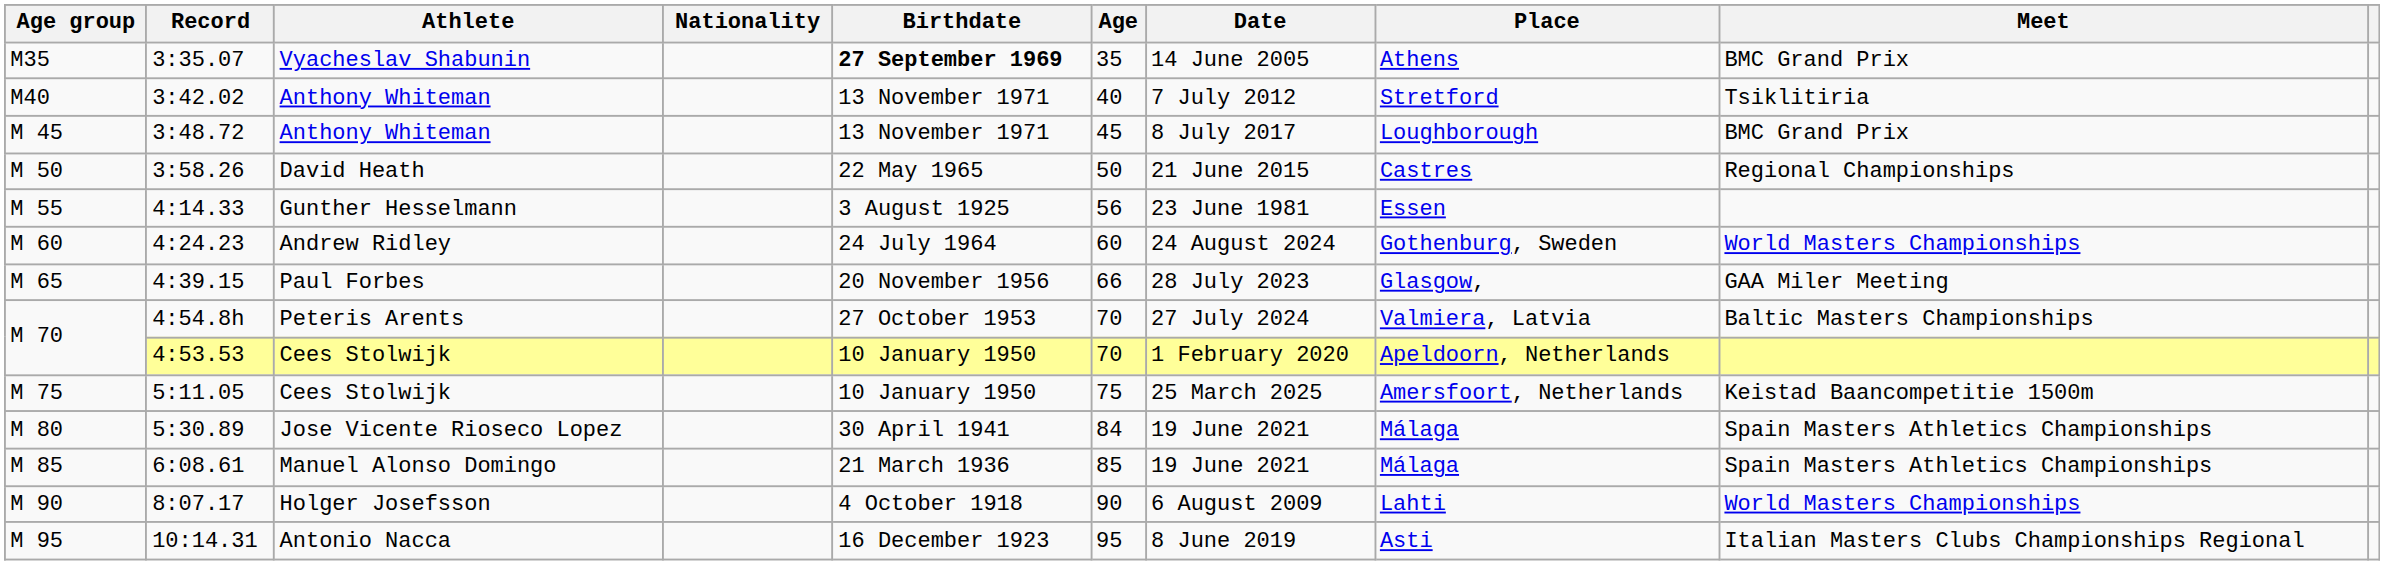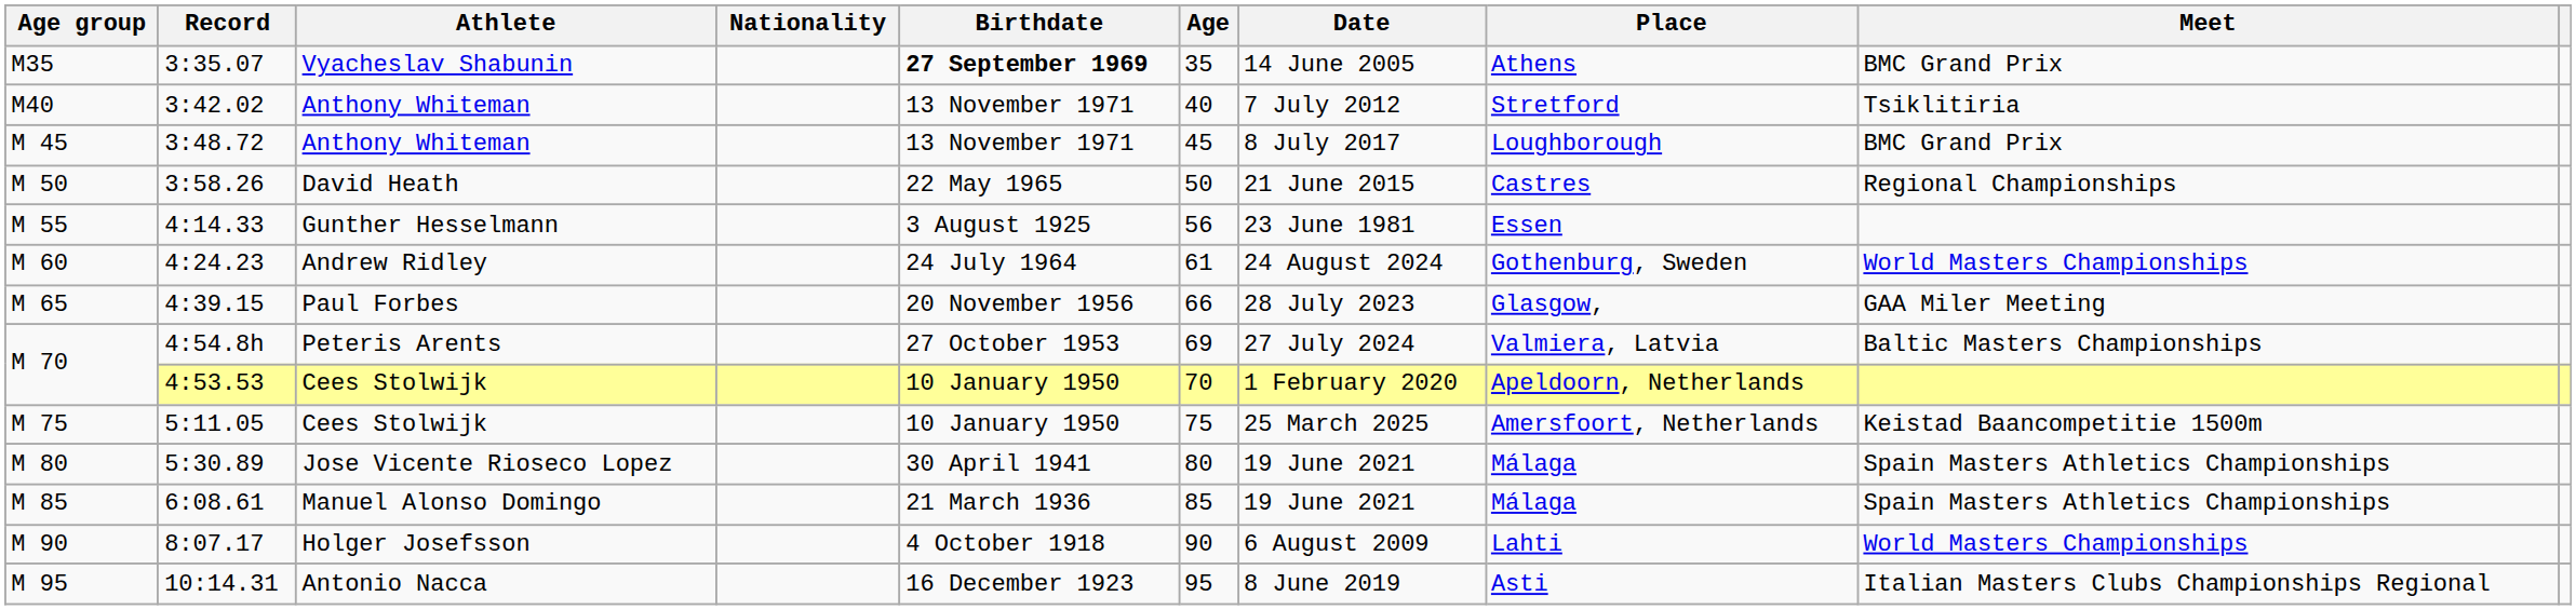 <table class="wikitable" style="font-size:90%; width: 100%;">
 <tr>
 <th>Age group</th>
 <th>Record</th>
 <th>Athlete</th>
 <th>Nationality</th>
 <th>Birthdate</th>
 <th>Age</th>
 <th>Date</th>
 <th>Place</th>
 <th>Meet</th>
 <th></th>
 </tr>
 <tr>
 <td>M35</td>
 <td>3:35.07</td>
 <td><a href='#'>Vyacheslav Shabunin</a></td>
 <td></td>
 <td><strong>27 September 1969</strong></td>
 <td>35</td>
 <td>14 June 2005</td>
 <td><a href='#'>Athens</a> </td>
 <td>BMC Grand Prix</td>
 <td></td>
 </tr>
 <tr>
 <td>M40</td>
 <td>3:42.02</td>
 <td><a href='#'>Anthony Whiteman</a></td>
 <td></td>
 <td>13 November 1971</td>
 <td>40</td>
 <td>7 July 2012</td>
 <td><a href='#'>Stretford</a> </td>
 <td>Tsiklitiria</td>
 <td></td>
 </tr>
 <tr>
 <td>M 45</td>
 <td>3:48.72</td>
 <td><a href='#'>Anthony Whiteman</a></td>
 <td></td>
 <td>13 November 1971</td>
 <td>45</td>
 <td>8 July 2017</td>
 <td><a href='#'>Loughborough</a> </td>
 <td>BMC Grand Prix</td>
 <td></td>
 </tr>
 <tr>
 <td>M 50</td>
 <td>3:58.26</td>
 <td>David Heath</td>
 <td></td>
 <td>22 May 1965</td>
 <td>50</td>
 <td>21 June 2015</td>
 <td><a href='#'>Castres</a> </td>
 <td>Regional Championships</td>
 <td></td>
 </tr>
 <tr>
 <td>M 55</td>
 <td>4:14.33</td>
 <td>Gunther Hesselmann</td>
 <td></td>
 <td>3 August 1925</td>
 <td>56</td>
 <td>23 June 1981</td>
 <td><a href='#'>Essen</a> </td>
 <td></td>
 <td></td>
 </tr>
 <tr>
 <td>M 60</td>
 <td>4:24.23</td>
 <td>Andrew Ridley</td>
 <td></td>
 <td>24 July 1964</td>
-<td>60</td>
+<td>61</td>
 <td>24 August 2024</td>
 <td><a href='#'>Gothenburg</a>, Sweden</td>
 <td><a href='#'>World Masters Championships</a></td>
 <td></td>
 </tr>
 <tr>
 <td>M 65</td>
 <td>4:39.15</td>
 <td>Paul Forbes</td>
 <td></td>
 <td>20 November 1956</td>
 <td>66</td>
 <td>28 July 2023</td>
 <td><a href='#'>Glasgow</a>, </td>
 <td>GAA Miler Meeting</td>
 <td></td>
 </tr>
 <tr>
 <td rowspan=2>M 70</td>
 <td>4:54.8h</td>
 <td>Peteris Arents</td>
 <td></td>
 <td>27 October 1953</td>
-<td>70</td>
+<td>69</td>
 <td>27 July 2024</td>
 <td><a href='#'>Valmiera</a>, Latvia</td>
 <td>Baltic Masters Championships</td>
 <td></td>
 </tr>
 <tr style="background:#ff9;">
 <td>4:53.53 </td>
 <td>Cees Stolwijk</td>
 <td></td>
 <td>10 January 1950</td>
 <td>70</td>
 <td>1 February 2020</td>
 <td><a href='#'>Apeldoorn</a>, Netherlands</td>
 <td></td>
 <td></td>
 </tr>
 <tr>
 <td>M 75</td>
 <td>5:11.05</td>
 <td>Cees Stolwijk</td>
 <td></td>
 <td>10 January 1950</td>
 <td>75</td>
 <td>25 March 2025</td>
 <td><a href='#'>Amersfoort</a>, Netherlands</td>
 <td>Keistad Baancompetitie 1500m</td>
 <td></td>
 </tr>
 <tr>
 <td>M 80</td>
 <td>5:30.89</td>
 <td>Jose Vicente Rioseco Lopez</td>
 <td></td>
 <td>30 April 1941</td>
-<td>84</td>
+<td>80</td>
 <td>19 June 2021</td>
 <td><a href='#'>Málaga</a> </td>
 <td>Spain Masters Athletics Championships</td>
 <td></td>
 </tr>
 <tr>
 <td>M 85</td>
 <td>6:08.61</td>
 <td>Manuel Alonso Domingo</td>
 <td></td>
 <td>21 March 1936</td>
 <td>85</td>
 <td>19 June 2021</td>
 <td><a href='#'>Málaga</a> </td>
 <td>Spain Masters Athletics Championships</td>
 <td></td>
 </tr>
 <tr>
 <td>M 90</td>
 <td>8:07.17</td>
 <td>Holger Josefsson</td>
 <td></td>
 <td>4 October 1918</td>
 <td>90</td>
 <td>6 August 2009</td>
 <td><a href='#'>Lahti</a> </td>
 <td><a href='#'>World Masters Championships</a></td>
 <td></td>
 </tr>
 <tr>
 <td>M 95</td>
 <td>10:14.31</td>
 <td>Antonio Nacca</td>
 <td></td>
 <td>16 December 1923</td>
 <td>95</td>
 <td>8 June 2019</td>
 <td><a href='#'>Asti</a> </td>
 <td>Italian Masters Clubs Championships Regional</td>
 <td></td>
 </tr>
 </table>
